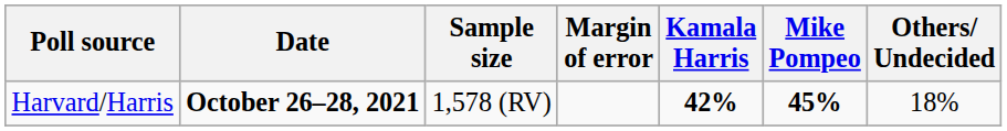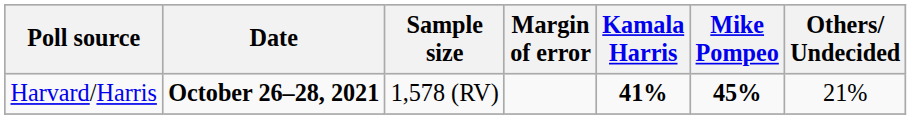 <table class="wikitable sortable mw-datatable" style="text-align:center;font-size:90%;line-height:17px">
 <tr>
 <th>Poll source</th>
 <th>Date</th>
 <th>Sample<br>size</th>
 <th>Margin<br>of error</th>
 <th class="unsortable"><a href='#'>Kamala<br>Harris</a><br><small></small></th>
 <th class="unsortable"><a href='#'>Mike<br>Pompeo</a><br><small></small></th>
 <th class="unsortable">Others/<br>Undecided</th>
 </tr>
 <tr>
 <td><a href='#'>Harvard</a>/<a href='#'>Harris</a></td>
 <td data-sort-value="2021-10-28"><strong>October 26–28, 2021</strong></td>
 <td>1,578 (RV)</td>
 <td></td>
-<td><strong>42%</strong></td>
+<td><strong>41%</strong></td>
 <td><strong>45%</strong></td>
-<td>18%</td>
+<td>21%</td>
 </tr>
 </table>
